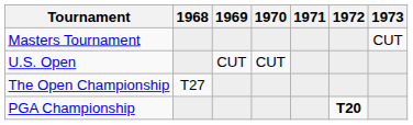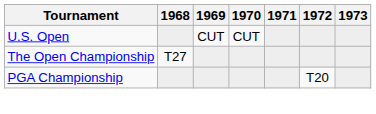 <table class="wikitable" style="font-size:95%;text-align:center;">
 <tr>
 <th>Tournament</th>
 <th>1968</th>
 <th>1969</th>
 <th>1970</th>
 <th>1971</th>
 <th>1972</th>
 <th>1973</th>
-</tr>
-<tr>
-<td align=left><a href='#'>Masters Tournament</a></td>
-<td style="background:#eeeeee;"></td>
-<td style="background:#eeeeee;"></td>
-<td style="background:#eeeeee;"></td>
-<td style="background:#eeeeee;"></td>
-<td style="background:#eeeeee;"></td>
-<td>CUT</td>
 </tr>
 <tr>
 <td align=left><a href='#'>U.S. Open</a></td>
 <td style="background:#eeeeee;"></td>
 <td>CUT</td>
 <td>CUT</td>
 <td style="background:#eeeeee;"></td>
 <td style="background:#eeeeee;"></td>
 <td style="background:#eeeeee;"></td>
 </tr>
 <tr>
 <td align=left><a href='#'>The Open Championship</a></td>
 <td>T27</td>
 <td style="background:#eeeeee;"></td>
 <td style="background:#eeeeee;"></td>
 <td style="background:#eeeeee;"></td>
 <td style="background:#eeeeee;"></td>
 <td style="background:#eeeeee;"></td>
 </tr>
 <tr>
 <td align=left><a href='#'>PGA Championship</a></td>
 <td style="background:#eeeeee;"></td>
 <td style="background:#eeeeee;"></td>
 <td style="background:#eeeeee;"></td>
 <td style="background:#eeeeee;"></td>
-<td><strong>T20</strong></td>
+<td>T20</td>
 <td style="background:#eeeeee;"></td>
 </tr>
 </table>
